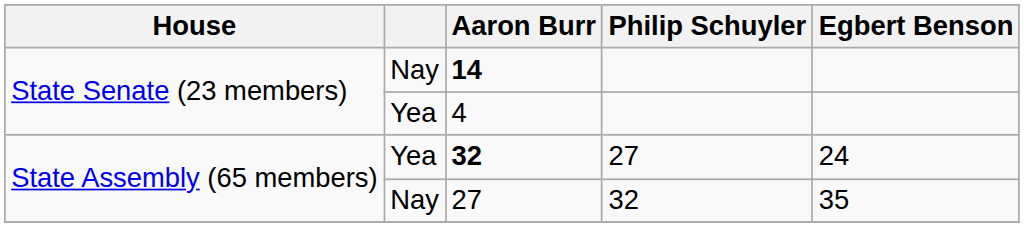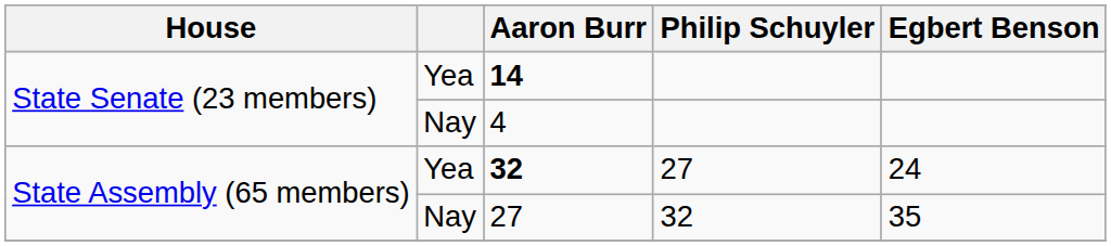 <table class=wikitable>
 <tr bgcolor=lightgrey>
 <th>House</th>
 <th></th>
 <th>Aaron Burr</th>
 <th>Philip Schuyler</th>
 <th>Egbert Benson</th>
 </tr>
 <tr>
 <td rowspan="2"><a href='#'>State Senate</a> (23 members)</td>
-<td>Nay</td>
+<td>Yea</td>
 <td><strong>14</strong></td>
 <td></td>
 <td></td>
 </tr>
 <tr>
-<td>Yea</td>
+<td>Nay</td>
 <td>4</td>
 <td></td>
 <td></td>
 </tr>
 <tr>
 <td rowspan="2"><a href='#'>State Assembly</a> (65 members)</td>
 <td>Yea</td>
 <td><strong>32</strong></td>
 <td>27</td>
 <td>24</td>
 </tr>
 <tr>
 <td>Nay</td>
 <td>27</td>
 <td>32</td>
 <td>35</td>
 </tr>
 <tr>
 </tr>
 </table>
